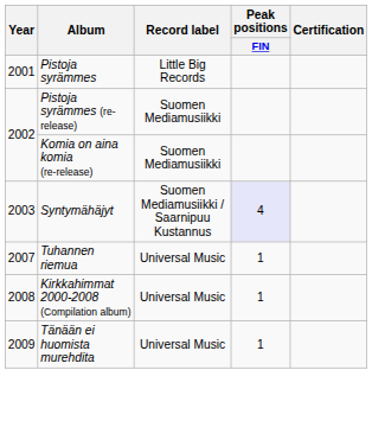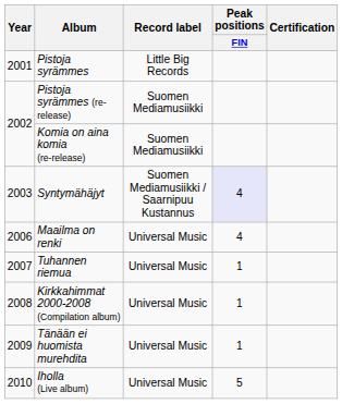 <table class="wikitable">
 <tr>
 <th align="center" rowspan="2" width="10">Year</th>
 <th align="center" rowspan="2" width="120">Album</th>
 <th align="center" rowspan="2" width="120">Record label</th>
 <th align="center" colspan="1" width="20">Peak positions</th>
 <th align="center" rowspan="2" width="70">Certification</th>
 </tr>
 <tr>
 <th scope="col" style="width:3em;font-size:90%;"><a href='#'>FIN</a><br></th>
 </tr>
 <tr>
 <td style="text-align:center;">2001</td>
 <td><em>Pistoja syrämmes</em></td>
 <td style="text-align:center;">Little Big Records</td>
 <td style="text-align:center;"></td>
 </tr>
 <tr>
 <td style="text-align:center;" rowspan=2>2002</td>
 <td><em>Pistoja syrämmes</em> <small>(re-release)</small></td>
 <td style="text-align:center;">Suomen Mediamusiikki</td>
 <td style="text-align:center;"></td>
 <td style="text-align:center;"></td>
 </tr>
 <tr>
 <td><em>Komia on aina komia</em> <br><small>(re-release)</small></td>
 <td style="text-align:center;">Suomen Mediamusiikki</td>
 <td style="text-align:center;"></td>
 <td style="text-align:center;"></td>
 </tr>
 <tr>
 <td style="text-align:center;">2003</td>
 <td><em>Syntymähäjyt</em></td>
 <td style="text-align:center;">Suomen Mediamusiikki  /<br> Saarnipuu Kustannus</td>
 <td style="background: lavender; text-align:center;">4</td>
 <td style="text-align:center;"></td>
 </tr>
 <tr>
+<td style="text-align:center;">2006</td>
+<td><em>Maailma on renki</em></td>
+<td style="text-align:center;">Universal Music</td>
+<td style="text-align:center;">4</td>
+<td style="text-align:center;"></td>
+</tr>
+<tr>
 <td style="text-align:center;">2007</td>
 <td><em>Tuhannen riemua</em></td>
 <td style="text-align:center;">Universal Music</td>
 <td style="text-align:center;">1</td>
 <td style="text-align:center;"></td>
 </tr>
 <tr>
 <td style="text-align:center;">2008</td>
 <td><em>Kirkkahimmat 2000-2008 </em> <br><small>(Compilation album)</small></td>
 <td style="text-align:center;">Universal Music</td>
 <td style="text-align:center;">1</td>
 <td style="text-align:center;"></td>
 </tr>
 <tr>
 <td style="text-align:center;">2009</td>
 <td><em>Tänään ei huomista murehdita</em></td>
 <td style="text-align:center;">Universal Music</td>
 <td style="text-align:center;">1</td>
 <td style="text-align:center;"></td>
 </tr>
+<tr>
+<td style="text-align:center;">2010</td>
+<td><em>Iholla</em> <br><small>(Live album)</small></td>
+<td style="text-align:center;">Universal Music</td>
+<td style="text-align:center;">5</td>
+<td style="text-align:center;"></td>
+</tr>
 </table>
